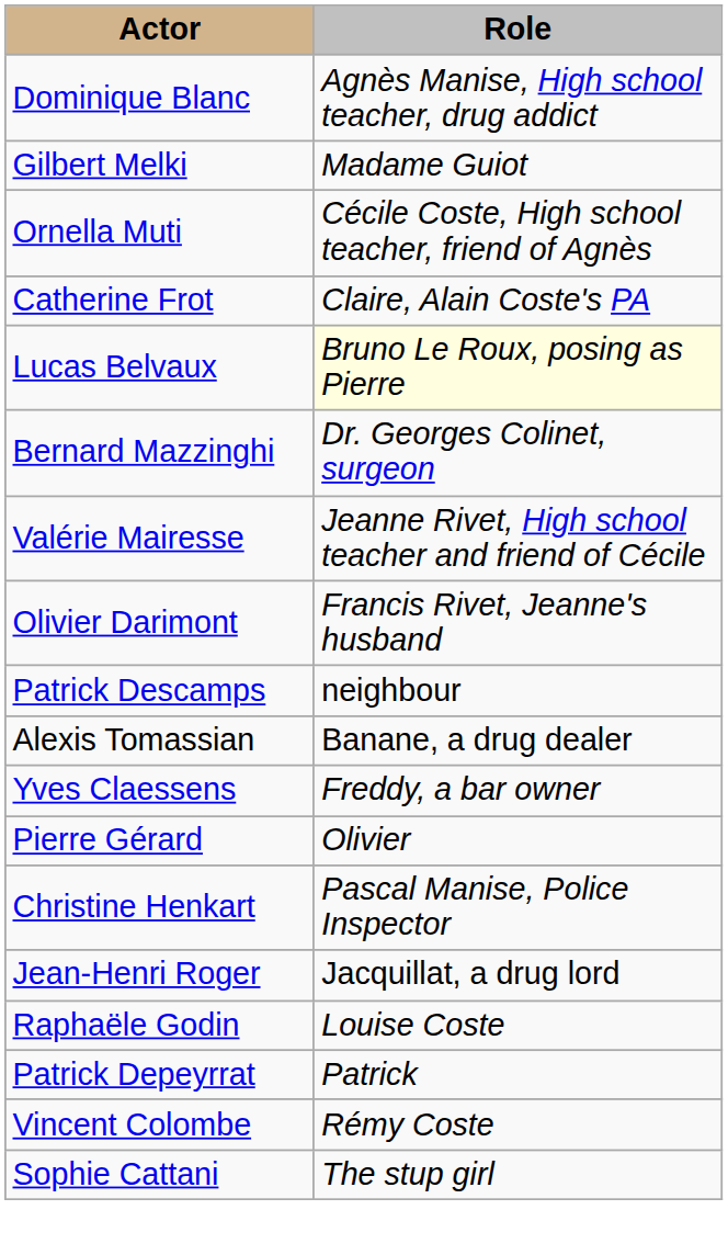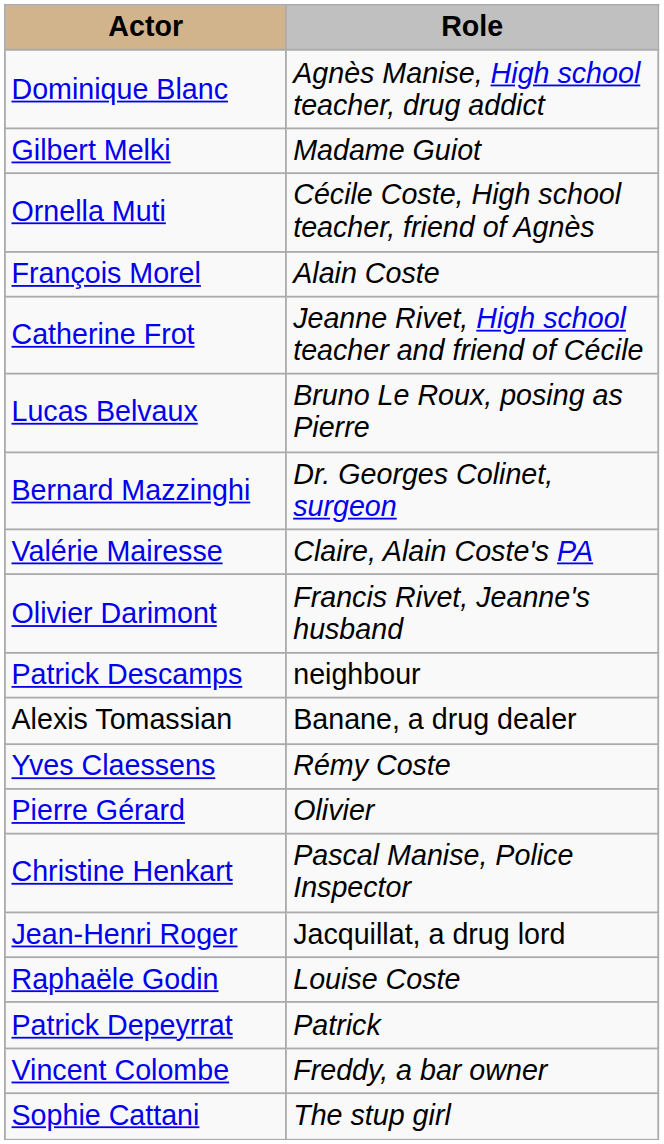 <table class="wikitable">
 <tr>
 <th style="background-color:tan;" width="150">Actor</th>
 <th style="background-color:silver;" width="200">Role</th>
 </tr>
 <tr>
 <td><a href='#'>Dominique Blanc</a></td>
 <td><em>Agnès Manise, <a href='#'>High school</a> teacher, drug addict</em></td>
 </tr>
 <tr>
 <td><a href='#'>Gilbert Melki</a></td>
 <td><em>Madame Guiot</em></td>
 </tr>
 <tr>
 <td><a href='#'>Ornella Muti</a></td>
 <td><em>Cécile Coste, High school teacher, friend of Agnès</em></td>
 </tr>
 <tr>
+<td><a href='#'>François Morel</a></td>
+<td><em>Alain Coste</em></td>
+</tr>
+<tr>
 <td><a href='#'>Catherine Frot</a></td>
-<td><em>Claire, Alain Coste's <a href='#'>PA</a></em></td>
+<td><em>Jeanne Rivet, <a href='#'>High school</a> teacher and friend of Cécile</em></td>
 </tr>
 <tr>
 <td><a href='#'>Lucas Belvaux</a></td>
-<td style="background: lightyellow;"><em>Bruno Le Roux, posing as Pierre</em></td>
+<td><em>Bruno Le Roux, posing as Pierre</em></td>
 </tr>
 <tr>
 <td><a href='#'>Bernard Mazzinghi</a></td>
 <td><em>Dr. Georges Colinet, <a href='#'>surgeon</a></em></td>
 </tr>
 <tr>
 <td><a href='#'>Valérie Mairesse</a></td>
-<td><em>Jeanne Rivet, <a href='#'>High school</a> teacher and friend of Cécile</em></td>
+<td><em>Claire, Alain Coste's <a href='#'>PA</a></em></td>
 </tr>
 <tr>
 <td><a href='#'>Olivier Darimont</a></td>
 <td><em>Francis Rivet, Jeanne's husband</em></td>
 </tr>
 <tr>
 <td><a href='#'>Patrick Descamps</a></td>
 <td>neighbour</td>
 </tr>
 <tr>
 <td>Alexis Tomassian</td>
 <td>Banane, a drug dealer</td>
 </tr>
 <tr>
 <td><a href='#'>Yves Claessens</a></td>
-<td><em>Freddy, a bar owner</em></td>
+<td><em>Rémy Coste</em></td>
 </tr>
 <tr>
 <td><a href='#'>Pierre Gérard</a></td>
 <td><em>Olivier</em></td>
 </tr>
 <tr>
 <td><a href='#'>Christine Henkart</a></td>
 <td><em>Pascal Manise, Police Inspector</em></td>
 </tr>
 <tr>
 <td><a href='#'>Jean-Henri Roger</a></td>
 <td>Jacquillat, a drug lord</td>
 </tr>
 <tr>
 <td><a href='#'>Raphaële Godin</a></td>
 <td><em>Louise Coste</em></td>
 </tr>
 <tr>
 <td><a href='#'>Patrick Depeyrrat</a></td>
 <td><em>Patrick</em></td>
 </tr>
 <tr>
 <td><a href='#'>Vincent Colombe</a></td>
-<td><em>Rémy Coste</em></td>
+<td><em>Freddy, a bar owner</em></td>
 </tr>
 <tr>
 <td><a href='#'>Sophie Cattani</a></td>
 <td><em>The stup girl</em></td>
 </tr>
 </table>
